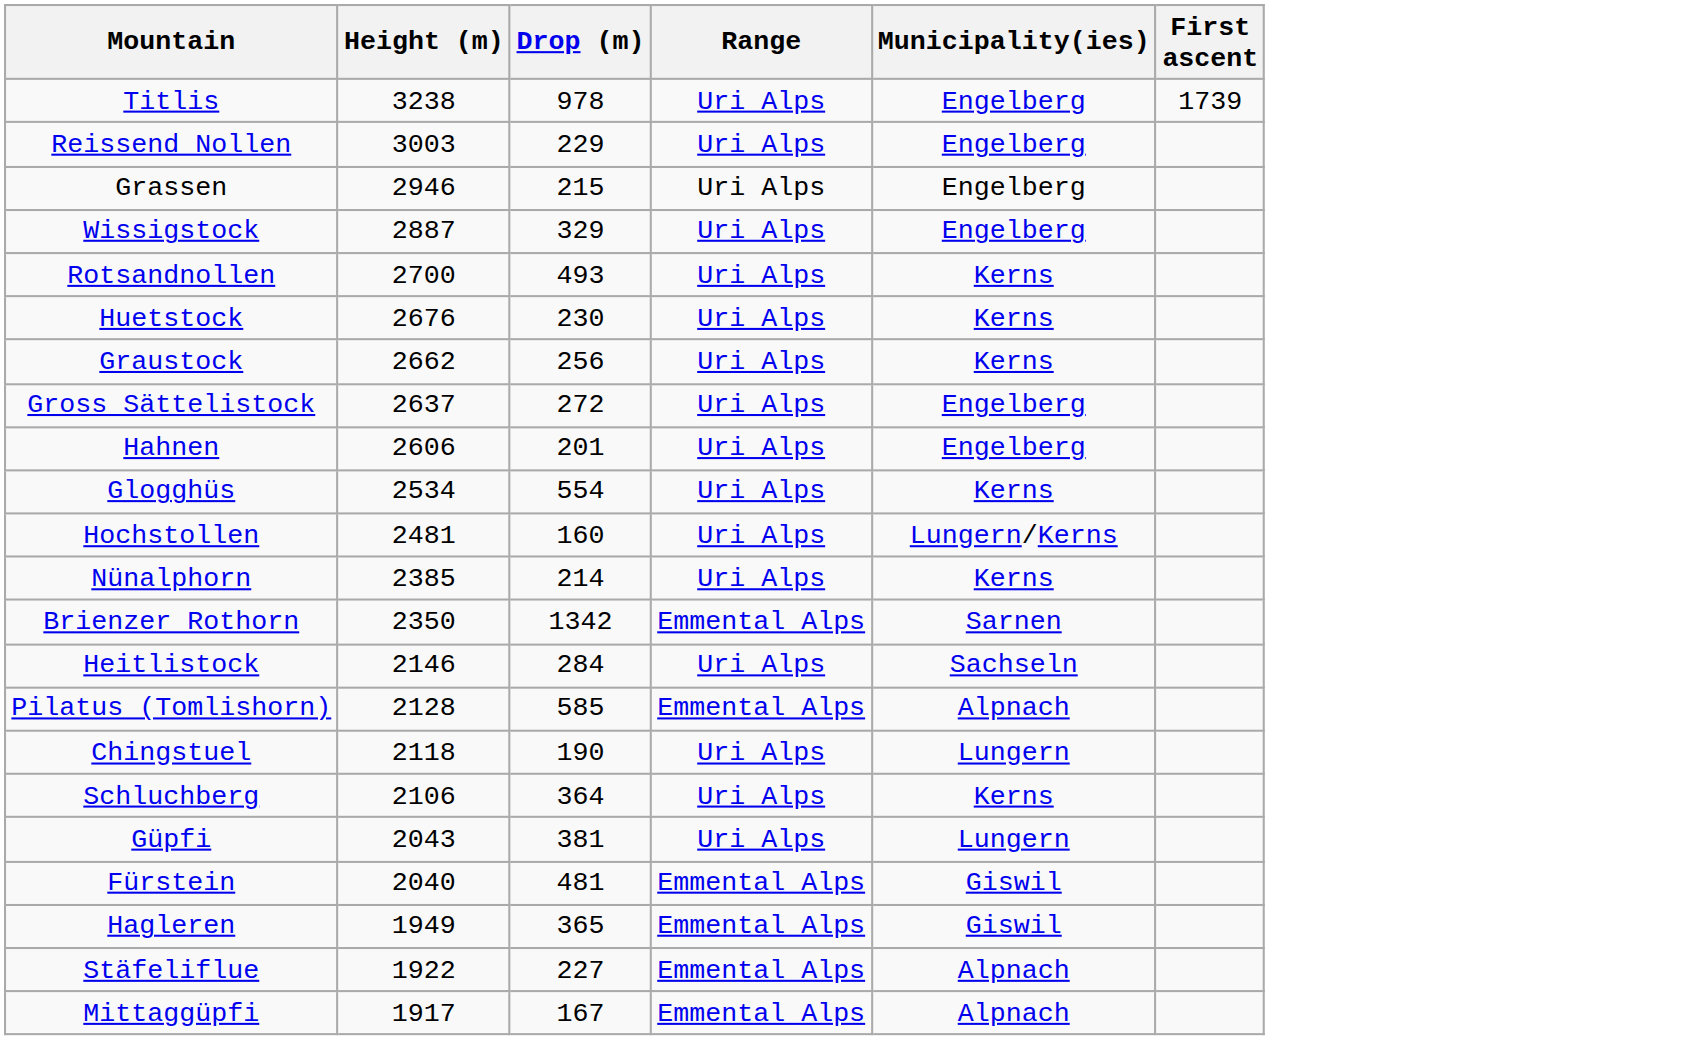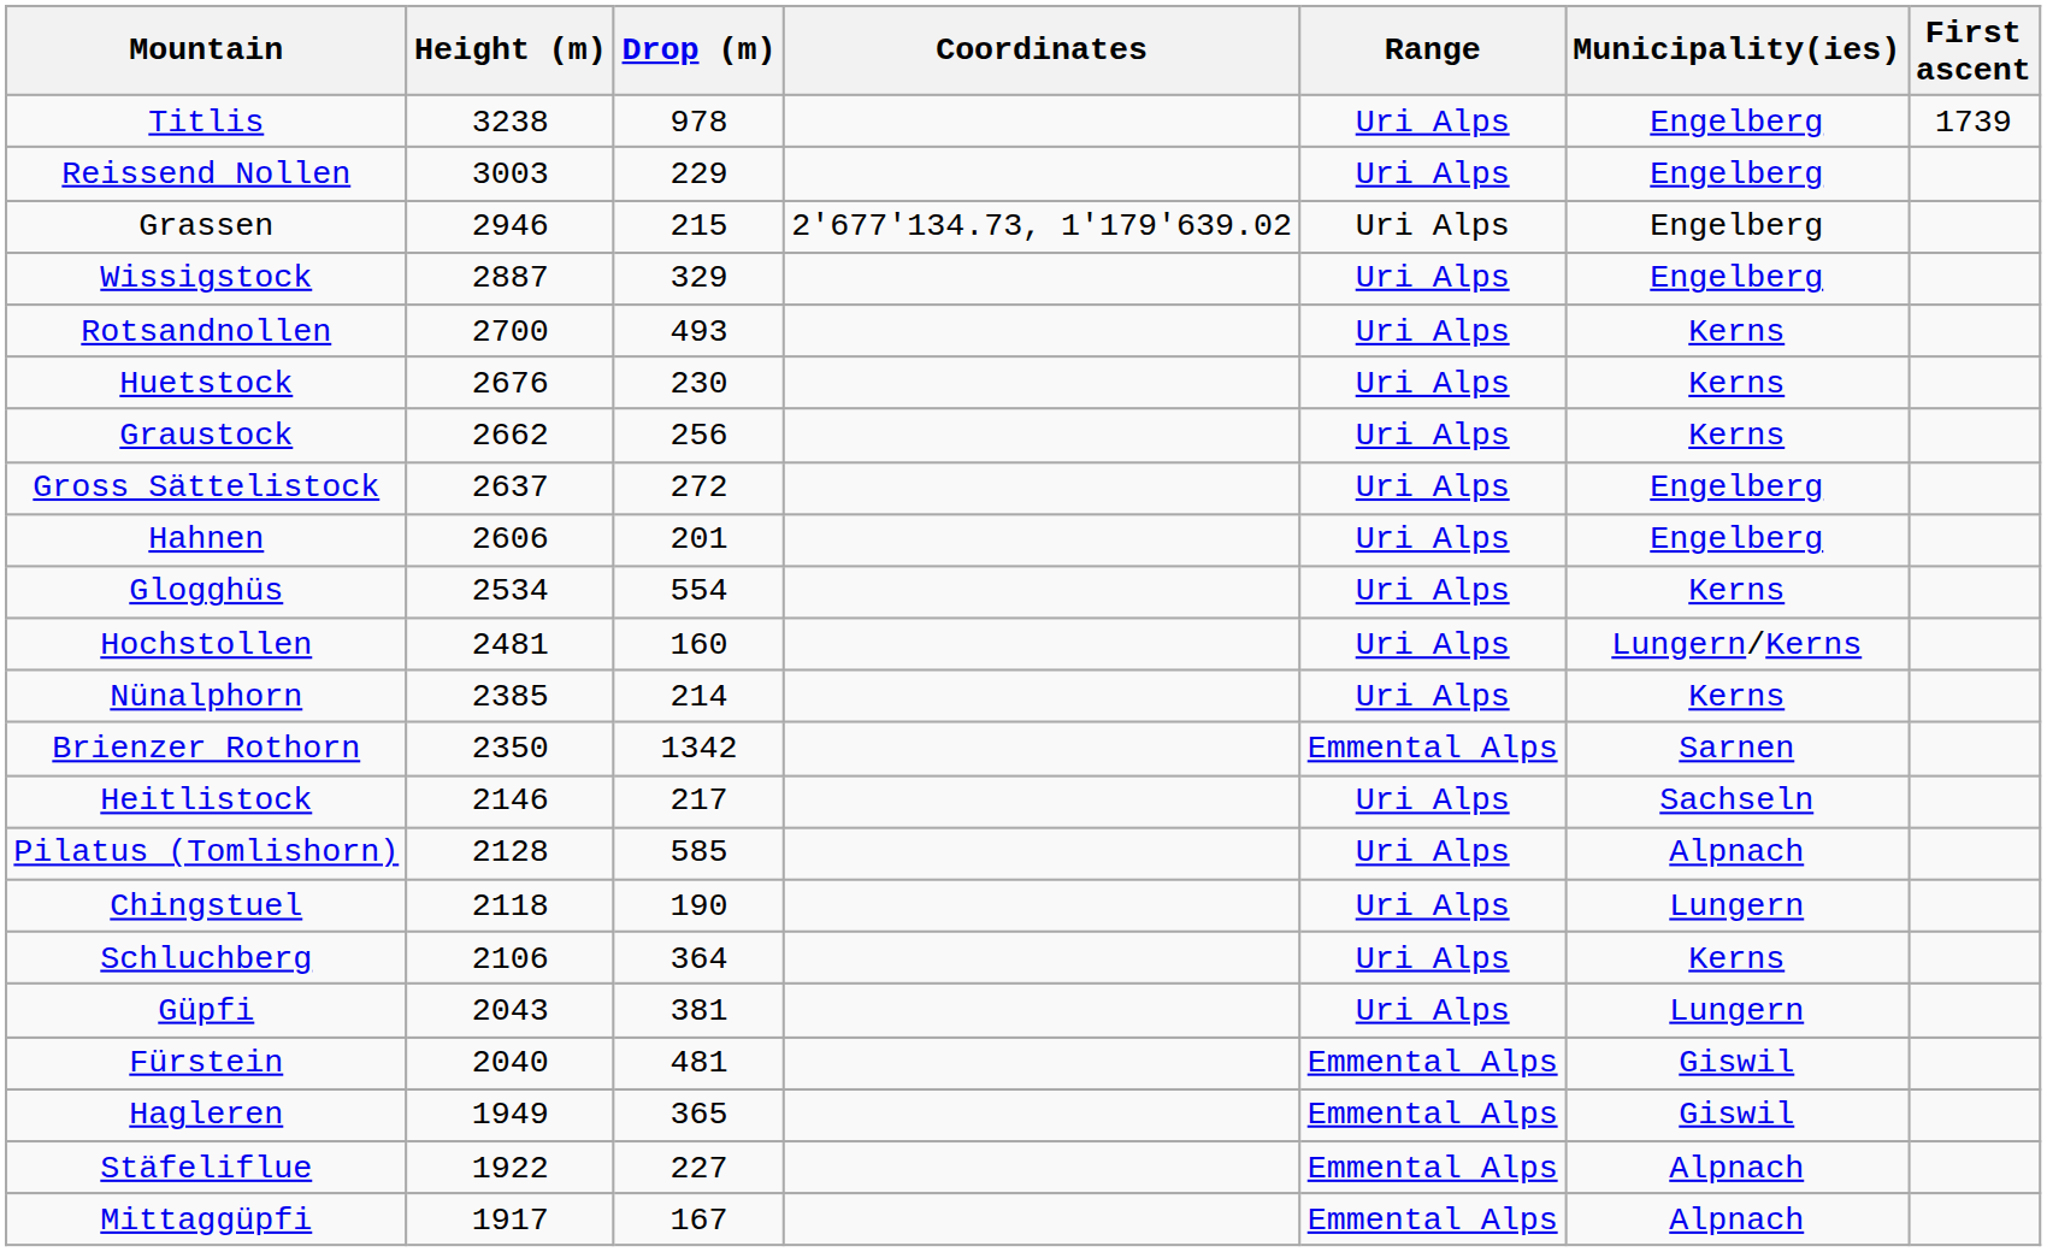 <table class="wikitable sortable" style="text-align: center; background-color:#F9F9F9; font-size: 100%;">
 <tr bgcolor="#dddddd">
 <th>Mountain</th>
 <th>Height (m) </th>
 <th><a href='#'>Drop</a> (m)</th>
+<th>Coordinates</th>
 <th>Range</th>
 <th>Municipality(ies)</th>
 <th>First<br>ascent</th>
 </tr>
 <tr>
 <td><a href='#'>Titlis</a></td>
 <td>3238</td>
 <td>978</td>
+<td></td>
 <td><a href='#'>Uri Alps</a></td>
 <td><a href='#'>Engelberg</a></td>
 <td>1739</td>
 </tr>
 <tr>
 <td><a href='#'>Reissend Nollen</a></td>
 <td>3003</td>
 <td>229</td>
+<td></td>
 <td><a href='#'>Uri Alps</a></td>
 <td><a href='#'>Engelberg</a></td>
 <td></td>
 </tr>
 <tr>
 <td>Grassen</td>
 <td>2946</td>
 <td>215</td>
+<td>2'677'134.73, 1'179'639.02</td>
 <td>Uri Alps</td>
 <td>Engelberg</td>
 <td></td>
 </tr>
 <tr>
 <td><a href='#'>Wissigstock</a></td>
 <td>2887</td>
 <td>329</td>
+<td></td>
 <td><a href='#'>Uri Alps</a></td>
 <td><a href='#'>Engelberg</a></td>
 <td></td>
 </tr>
 <tr>
 <td><a href='#'>Rotsandnollen</a></td>
 <td>2700</td>
 <td>493</td>
+<td></td>
 <td><a href='#'>Uri Alps</a></td>
 <td><a href='#'>Kerns</a></td>
 <td></td>
 </tr>
 <tr>
 <td><a href='#'>Huetstock</a></td>
 <td>2676</td>
 <td>230</td>
+<td></td>
 <td><a href='#'>Uri Alps</a></td>
 <td><a href='#'>Kerns</a></td>
 <td></td>
 </tr>
 <tr>
 <td><a href='#'>Graustock</a></td>
 <td>2662</td>
 <td>256</td>
+<td></td>
 <td><a href='#'>Uri Alps</a></td>
 <td><a href='#'>Kerns</a></td>
 <td></td>
 </tr>
 <tr>
 <td><a href='#'>Gross Sättelistock</a></td>
 <td>2637</td>
 <td>272</td>
+<td></td>
 <td><a href='#'>Uri Alps</a></td>
 <td><a href='#'>Engelberg</a></td>
 <td></td>
 </tr>
 <tr>
 <td><a href='#'>Hahnen</a></td>
 <td>2606</td>
 <td>201</td>
+<td></td>
 <td><a href='#'>Uri Alps</a></td>
 <td><a href='#'>Engelberg</a></td>
 <td></td>
 </tr>
 <tr>
 <td><a href='#'>Glogghüs</a></td>
 <td>2534</td>
 <td>554</td>
+<td></td>
 <td><a href='#'>Uri Alps</a></td>
 <td><a href='#'>Kerns</a></td>
 <td></td>
 </tr>
 <tr>
 <td><a href='#'>Hochstollen</a></td>
 <td>2481</td>
 <td>160</td>
+<td></td>
 <td><a href='#'>Uri Alps</a></td>
 <td><a href='#'>Lungern</a>/<a href='#'>Kerns</a></td>
 <td></td>
 </tr>
 <tr>
 <td><a href='#'>Nünalphorn</a></td>
 <td>2385</td>
 <td>214</td>
+<td></td>
 <td><a href='#'>Uri Alps</a></td>
 <td><a href='#'>Kerns</a></td>
 <td></td>
 </tr>
 <tr>
 <td><a href='#'>Brienzer Rothorn</a></td>
 <td>2350</td>
 <td>1342</td>
+<td></td>
 <td><a href='#'>Emmental Alps</a></td>
 <td><a href='#'>Sarnen</a></td>
 <td></td>
 </tr>
 <tr>
 <td><a href='#'>Heitlistock</a></td>
 <td>2146</td>
-<td>284</td>
+<td>217</td>
+<td></td>
 <td><a href='#'>Uri Alps</a></td>
 <td><a href='#'>Sachseln</a></td>
 <td></td>
 </tr>
 <tr>
 <td><a href='#'>Pilatus (Tomlishorn)</a></td>
 <td>2128</td>
 <td>585</td>
-<td><a href='#'>Emmental Alps</a></td>
+<td></td>
+<td><a href='#'>Uri Alps</a></td>
 <td><a href='#'>Alpnach</a></td>
 <td></td>
 </tr>
 <tr>
 <td><a href='#'>Chingstuel</a></td>
 <td>2118</td>
 <td>190</td>
+<td></td>
 <td><a href='#'>Uri Alps</a></td>
 <td><a href='#'>Lungern</a></td>
 <td></td>
 </tr>
 <tr>
 <td><a href='#'>Schluchberg</a></td>
 <td>2106</td>
 <td>364</td>
+<td></td>
 <td><a href='#'>Uri Alps</a></td>
 <td><a href='#'>Kerns</a></td>
 <td></td>
 </tr>
 <tr>
 <td><a href='#'>Güpfi</a></td>
 <td>2043</td>
 <td>381</td>
+<td></td>
 <td><a href='#'>Uri Alps</a></td>
 <td><a href='#'>Lungern</a></td>
 <td></td>
 </tr>
 <tr>
 <td><a href='#'>Fürstein</a></td>
 <td>2040</td>
 <td>481</td>
+<td></td>
 <td><a href='#'>Emmental Alps</a></td>
 <td><a href='#'>Giswil</a></td>
 <td></td>
 </tr>
 <tr>
 <td><a href='#'>Hagleren</a></td>
 <td>1949</td>
 <td>365</td>
+<td></td>
 <td><a href='#'>Emmental Alps</a></td>
 <td><a href='#'>Giswil</a></td>
 <td></td>
 </tr>
 <tr>
 <td><a href='#'>Stäfeliflue</a></td>
 <td>1922</td>
 <td>227</td>
+<td></td>
 <td><a href='#'>Emmental Alps</a></td>
 <td><a href='#'>Alpnach</a></td>
 <td></td>
 </tr>
 <tr>
 <td><a href='#'>Mittaggüpfi</a></td>
 <td>1917</td>
 <td>167</td>
+<td></td>
 <td><a href='#'>Emmental Alps</a></td>
 <td><a href='#'>Alpnach</a></td>
 <td></td>
 </tr>
 </table>
